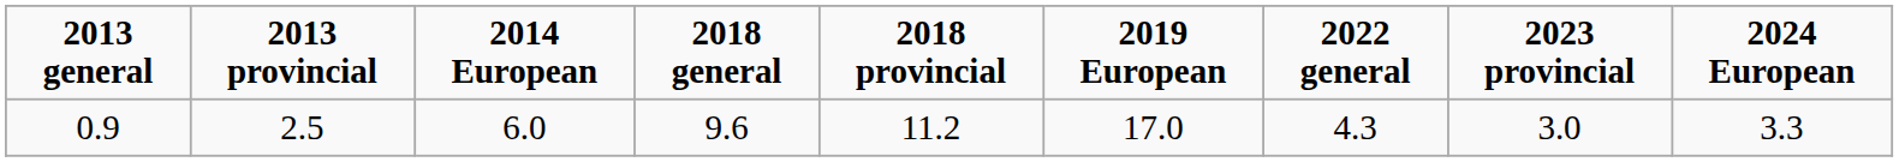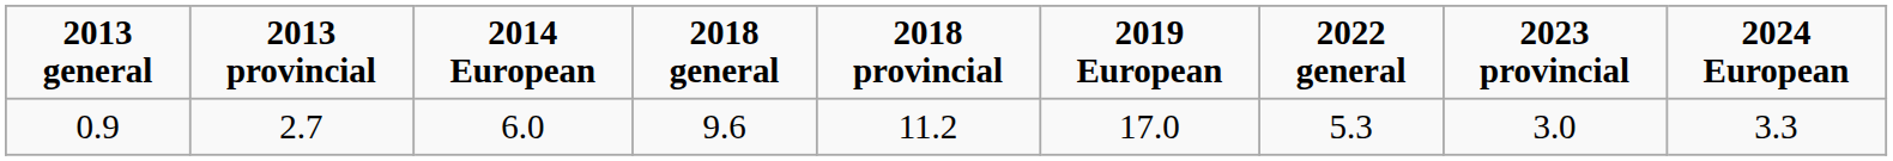 <table class="wikitable" style="text-align:center">
 <tr>
 <td><strong>2013 general</strong></td>
 <td><strong>2013 provincial</strong></td>
 <td><strong>2014 European</strong></td>
 <td><strong>2018 general</strong></td>
 <td><strong>2018 provincial</strong></td>
 <td><strong>2019 European</strong></td>
 <td><strong>2022 general</strong></td>
 <td><strong>2023 provincial</strong></td>
 <td><strong>2024 European</strong></td>
 </tr>
 <tr>
 <td>0.9</td>
-<td>2.5</td>
+<td>2.7</td>
 <td>6.0</td>
 <td>9.6</td>
 <td>11.2</td>
 <td>17.0</td>
-<td>4.3</td>
+<td>5.3</td>
 <td>3.0</td>
 <td>3.3</td>
 </tr>
 </table>
